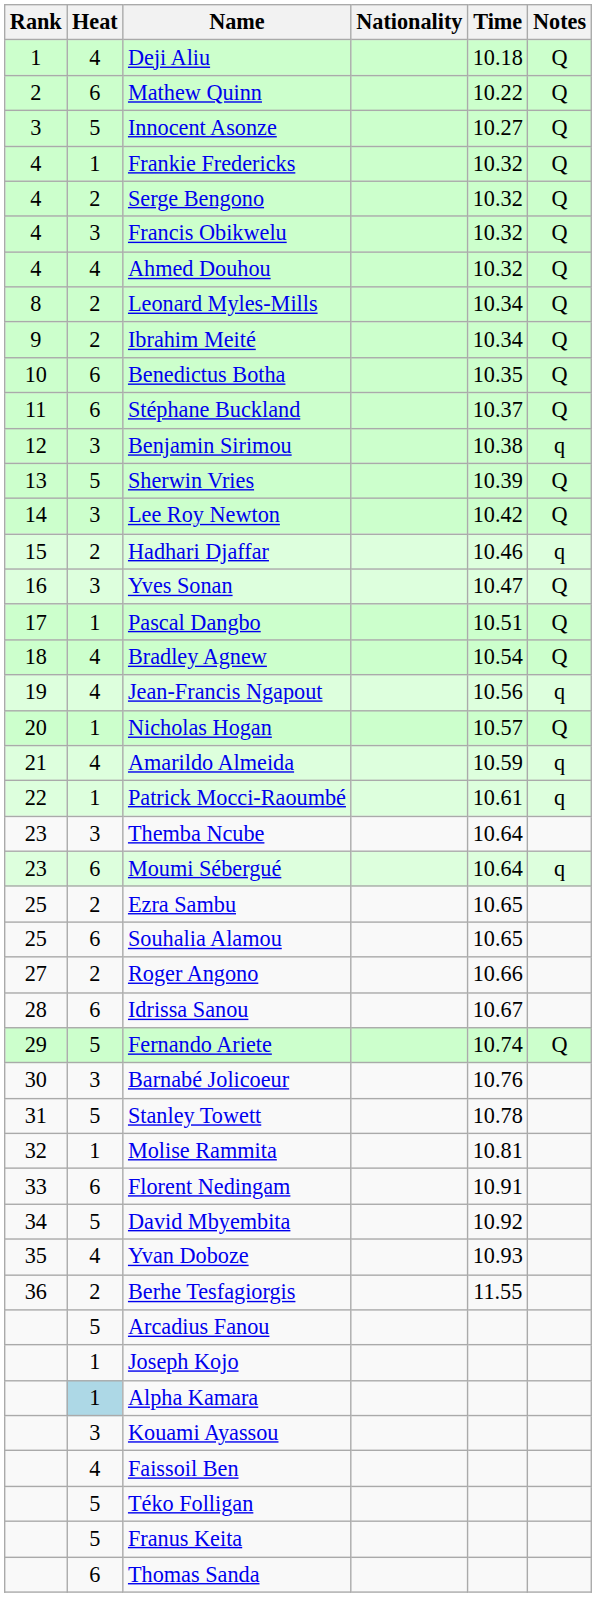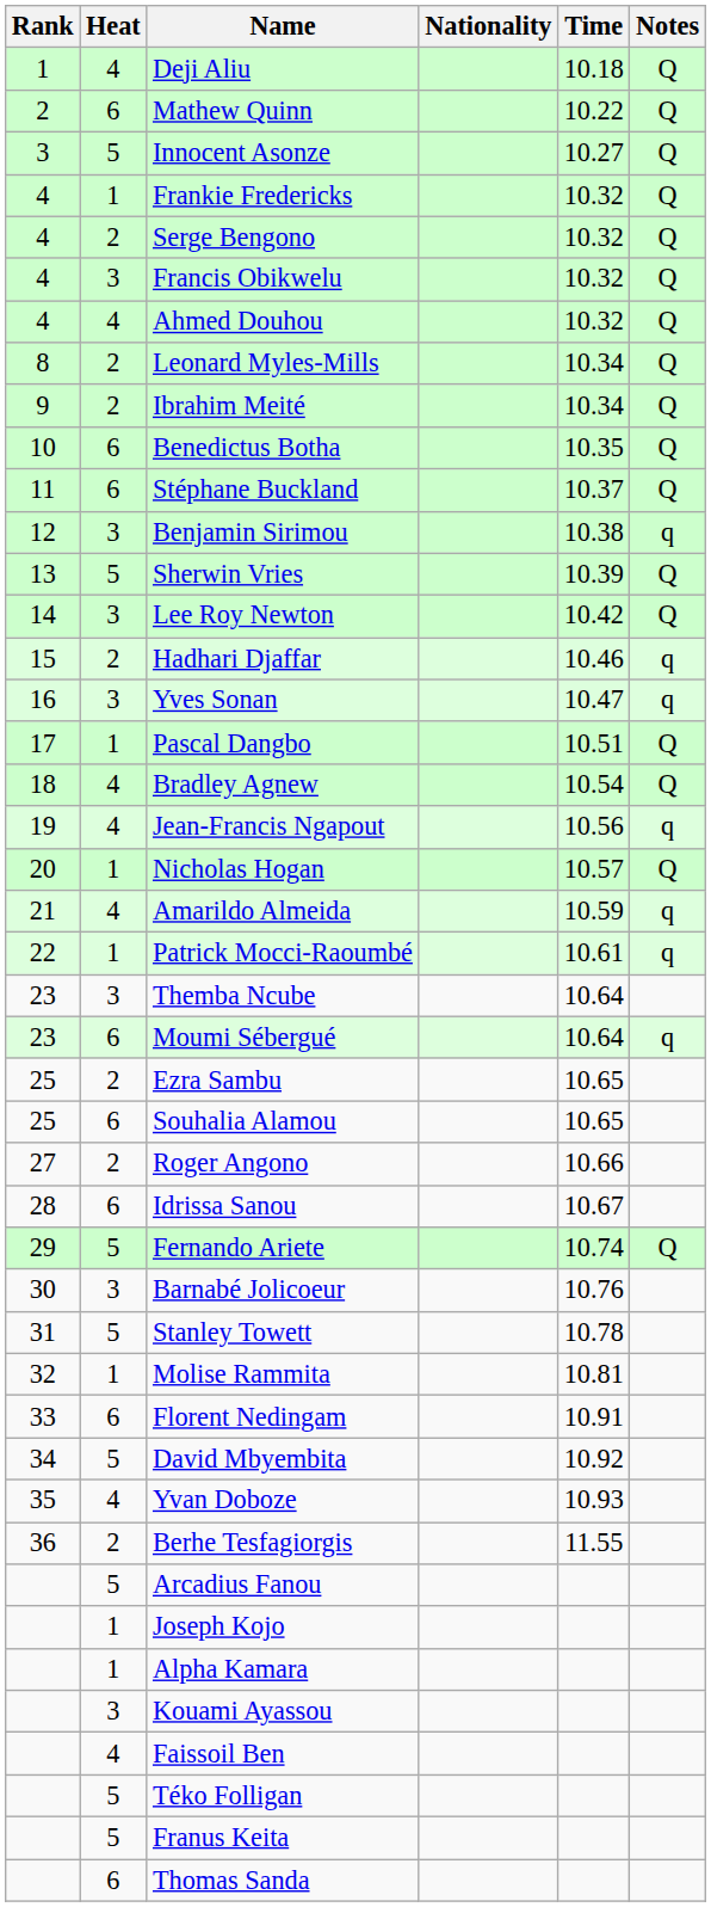 <table class="wikitable sortable" style="text-align:center">
 <tr>
 <th>Rank</th>
 <th>Heat</th>
 <th>Name</th>
 <th>Nationality</th>
 <th>Time</th>
 <th>Notes</th>
 </tr>
 <tr bgcolor=ccffcc>
 <td>1</td>
 <td>4</td>
 <td align=left><a href='#'>Deji Aliu</a></td>
 <td align=left></td>
 <td>10.18</td>
 <td>Q</td>
 </tr>
 <tr bgcolor=ccffcc>
 <td>2</td>
 <td>6</td>
 <td align=left><a href='#'>Mathew Quinn</a></td>
 <td align=left></td>
 <td>10.22</td>
 <td>Q</td>
 </tr>
 <tr bgcolor=ccffcc>
 <td>3</td>
 <td>5</td>
 <td align=left><a href='#'>Innocent Asonze</a></td>
 <td align=left></td>
 <td>10.27</td>
 <td>Q</td>
 </tr>
 <tr bgcolor=ccffcc>
 <td>4</td>
 <td>1</td>
 <td align=left><a href='#'>Frankie Fredericks</a></td>
 <td align=left></td>
 <td>10.32</td>
 <td>Q</td>
 </tr>
 <tr bgcolor=ccffcc>
 <td>4</td>
 <td>2</td>
 <td align=left><a href='#'>Serge Bengono</a></td>
 <td align=left></td>
 <td>10.32</td>
 <td>Q</td>
 </tr>
 <tr bgcolor=ccffcc>
 <td>4</td>
 <td>3</td>
 <td align=left><a href='#'>Francis Obikwelu</a></td>
 <td align=left></td>
 <td>10.32</td>
 <td>Q</td>
 </tr>
 <tr bgcolor=ccffcc>
 <td>4</td>
 <td>4</td>
 <td align=left><a href='#'>Ahmed Douhou</a></td>
 <td align=left></td>
 <td>10.32</td>
 <td>Q</td>
 </tr>
 <tr bgcolor=ccffcc>
 <td>8</td>
 <td>2</td>
 <td align=left><a href='#'>Leonard Myles-Mills</a></td>
 <td align=left></td>
 <td>10.34</td>
 <td>Q</td>
 </tr>
 <tr bgcolor=ccffcc>
 <td>9</td>
 <td>2</td>
 <td align=left><a href='#'>Ibrahim Meité</a></td>
 <td align=left></td>
 <td>10.34</td>
 <td>Q</td>
 </tr>
 <tr bgcolor=ccffcc>
 <td>10</td>
 <td>6</td>
 <td align=left><a href='#'>Benedictus Botha</a></td>
 <td align=left></td>
 <td>10.35</td>
 <td>Q</td>
 </tr>
 <tr bgcolor=ccffcc>
 <td>11</td>
 <td>6</td>
 <td align=left><a href='#'>Stéphane Buckland</a></td>
 <td align=left></td>
 <td>10.37</td>
 <td>Q</td>
 </tr>
 <tr bgcolor=ccffcc>
 <td>12</td>
 <td>3</td>
 <td align=left><a href='#'>Benjamin Sirimou</a></td>
 <td align=left></td>
 <td>10.38</td>
 <td>q</td>
 </tr>
 <tr bgcolor=ccffcc>
 <td>13</td>
 <td>5</td>
 <td align=left><a href='#'>Sherwin Vries</a></td>
 <td align=left></td>
 <td>10.39</td>
 <td>Q</td>
 </tr>
 <tr bgcolor=ccffcc>
 <td>14</td>
 <td>3</td>
 <td align=left><a href='#'>Lee Roy Newton</a></td>
 <td align=left></td>
 <td>10.42</td>
 <td>Q</td>
 </tr>
 <tr bgcolor=ddffdd>
 <td>15</td>
 <td>2</td>
 <td align=left><a href='#'>Hadhari Djaffar</a></td>
 <td align=left></td>
 <td>10.46</td>
 <td>q</td>
 </tr>
 <tr bgcolor=ddffdd>
 <td>16</td>
 <td>3</td>
 <td align=left><a href='#'>Yves Sonan</a></td>
 <td align=left></td>
 <td>10.47</td>
-<td>Q</td>
+<td>q</td>
 </tr>
 <tr bgcolor=ccffcc>
 <td>17</td>
 <td>1</td>
 <td align=left><a href='#'>Pascal Dangbo</a></td>
 <td align=left></td>
 <td>10.51</td>
 <td>Q</td>
 </tr>
 <tr bgcolor=ccffcc>
 <td>18</td>
 <td>4</td>
 <td align=left><a href='#'>Bradley Agnew</a></td>
 <td align=left></td>
 <td>10.54</td>
 <td>Q</td>
 </tr>
 <tr bgcolor=ddffdd>
 <td>19</td>
 <td>4</td>
 <td align=left><a href='#'>Jean-Francis Ngapout</a></td>
 <td align=left></td>
 <td>10.56</td>
 <td>q</td>
 </tr>
 <tr bgcolor=ccffcc>
 <td>20</td>
 <td>1</td>
 <td align=left><a href='#'>Nicholas Hogan</a></td>
 <td align=left></td>
 <td>10.57</td>
 <td>Q</td>
 </tr>
 <tr bgcolor=ddffdd>
 <td>21</td>
 <td>4</td>
 <td align=left><a href='#'>Amarildo Almeida</a></td>
 <td align=left></td>
 <td>10.59</td>
 <td>q</td>
 </tr>
 <tr bgcolor=ddffdd>
 <td>22</td>
 <td>1</td>
 <td align=left><a href='#'>Patrick Mocci-Raoumbé</a></td>
 <td align=left></td>
 <td>10.61</td>
 <td>q</td>
 </tr>
 <tr>
 <td>23</td>
 <td>3</td>
 <td align=left><a href='#'>Themba Ncube</a></td>
 <td align=left></td>
 <td>10.64</td>
 <td></td>
 </tr>
 <tr bgcolor=ddffdd>
 <td>23</td>
 <td>6</td>
 <td align=left><a href='#'>Moumi Sébergué</a></td>
 <td align=left></td>
 <td>10.64</td>
 <td>q</td>
 </tr>
 <tr>
 <td>25</td>
 <td>2</td>
 <td align=left><a href='#'>Ezra Sambu</a></td>
 <td align=left></td>
 <td>10.65</td>
 <td></td>
 </tr>
 <tr>
 <td>25</td>
 <td>6</td>
 <td align=left><a href='#'>Souhalia Alamou</a></td>
 <td align=left></td>
 <td>10.65</td>
 <td></td>
 </tr>
 <tr>
 <td>27</td>
 <td>2</td>
 <td align=left><a href='#'>Roger Angono</a></td>
 <td align=left></td>
 <td>10.66</td>
 <td></td>
 </tr>
 <tr>
 <td>28</td>
 <td>6</td>
 <td align=left><a href='#'>Idrissa Sanou</a></td>
 <td align=left></td>
 <td>10.67</td>
 <td></td>
 </tr>
 <tr bgcolor=ccffcc>
 <td>29</td>
 <td>5</td>
 <td align=left><a href='#'>Fernando Ariete</a></td>
 <td align=left></td>
 <td>10.74</td>
 <td>Q</td>
 </tr>
 <tr>
 <td>30</td>
 <td>3</td>
 <td align=left><a href='#'>Barnabé Jolicoeur</a></td>
 <td align=left></td>
 <td>10.76</td>
 <td></td>
 </tr>
 <tr>
 <td>31</td>
 <td>5</td>
 <td align=left><a href='#'>Stanley Towett</a></td>
 <td align=left></td>
 <td>10.78</td>
 <td></td>
 </tr>
 <tr>
 <td>32</td>
 <td>1</td>
 <td align=left><a href='#'>Molise Rammita</a></td>
 <td align=left></td>
 <td>10.81</td>
 <td></td>
 </tr>
 <tr>
 <td>33</td>
 <td>6</td>
 <td align=left><a href='#'>Florent Nedingam</a></td>
 <td align=left></td>
 <td>10.91</td>
 <td></td>
 </tr>
 <tr>
 <td>34</td>
 <td>5</td>
 <td align=left><a href='#'>David Mbyembita</a></td>
 <td align=left></td>
 <td>10.92</td>
 <td></td>
 </tr>
 <tr>
 <td>35</td>
 <td>4</td>
 <td align=left><a href='#'>Yvan Doboze</a></td>
 <td align=left></td>
 <td>10.93</td>
 <td></td>
 </tr>
 <tr>
 <td>36</td>
 <td>2</td>
 <td align=left><a href='#'>Berhe Tesfagiorgis</a></td>
 <td align=left></td>
 <td>11.55</td>
 <td></td>
 </tr>
 <tr>
 <td></td>
 <td>5</td>
 <td align=left><a href='#'>Arcadius Fanou</a></td>
 <td align=left></td>
 <td></td>
 <td></td>
 </tr>
 <tr>
 <td></td>
 <td>1</td>
 <td align=left><a href='#'>Joseph Kojo</a></td>
 <td align=left></td>
 <td></td>
 <td></td>
 </tr>
 <tr>
 <td></td>
-<td style="background: lightblue;">1</td>
+<td>1</td>
 <td align=left><a href='#'>Alpha Kamara</a></td>
 <td align=left></td>
 <td></td>
 <td></td>
 </tr>
 <tr>
 <td></td>
 <td>3</td>
 <td align=left><a href='#'>Kouami Ayassou</a></td>
 <td align=left></td>
 <td></td>
 <td></td>
 </tr>
 <tr>
 <td></td>
 <td>4</td>
 <td align=left><a href='#'>Faissoil Ben</a></td>
 <td align=left></td>
 <td></td>
 <td></td>
 </tr>
 <tr>
 <td></td>
 <td>5</td>
 <td align=left><a href='#'>Téko Folligan</a></td>
 <td align=left></td>
 <td></td>
 <td></td>
 </tr>
 <tr>
 <td></td>
 <td>5</td>
 <td align=left><a href='#'>Franus Keita</a></td>
 <td align=left></td>
 <td></td>
 <td></td>
 </tr>
 <tr>
 <td></td>
 <td>6</td>
 <td align=left><a href='#'>Thomas Sanda</a></td>
 <td align=left></td>
 <td></td>
 <td></td>
 </tr>
 </table>
